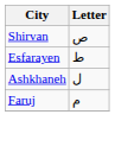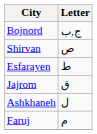 <table class="wikitable">
 <tr>
 <th>City</th>
 <th>Letter</th>
+</tr>
+<tr>
+<td><a href='#'>Bojnord</a></td>
+<td>ج,ب</td>
 </tr>
 <tr>
 <td><a href='#'>Shirvan</a></td>
 <td>ص</td>
 </tr>
 <tr>
 <td><a href='#'>Esfarayen</a></td>
 <td>ط</td>
+</tr>
+<tr>
+<td><a href='#'>Jajrom</a></td>
+<td>ق</td>
 </tr>
 <tr>
 <td><a href='#'>Ashkhaneh</a></td>
 <td>ل</td>
 </tr>
 <tr>
 <td><a href='#'>Faruj</a></td>
 <td>م</td>
 </tr>
 <tr>
 </tr>
 </table>
